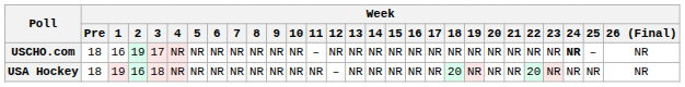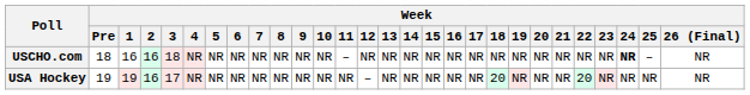 <table class="wikitable" style="white-space:nowrap;">
 <tr>
 <th scope="col" width="100" rowspan="2">Poll</th>
 <th colspan="28">Week</th>
 </tr>
 <tr>
 <th scope="col" width="30">Pre</th>
 <th scope="col" width="30">1</th>
 <th scope="col" width="30">2</th>
 <th scope="col" width="30">3</th>
 <th scope="col" width="30">4</th>
 <th scope="col" width="30">5</th>
 <th scope="col" width="30">6</th>
 <th scope="col" width="30">7</th>
 <th scope="col" width="30">8</th>
 <th scope="col" width="30">9</th>
 <th scope="col" width="30">10</th>
 <th scope="col" width="30">11</th>
 <th scope="col" width="30">12</th>
 <th scope="col" width="30">13</th>
 <th scope="col" width="30">14</th>
 <th scope="col" width="30">15</th>
 <th scope="col" width="30">16</th>
 <th scope="col" width="30">17</th>
 <th scope="col" width="30">18</th>
 <th scope="col" width="30">19</th>
 <th scope="col" width="30">20</th>
 <th scope="col" width="30">21</th>
 <th scope="col" width="30">22</th>
 <th scope="col" width="30">23</th>
 <th scope="col" width="30">24</th>
 <th scope="col" width="30">25</th>
 <th scope="col" width="30">26 (Final)</th>
 </tr>
 <tr style="text-align:center;">
 <th>USCHO.com</th>
 <td bgcolor=FFFFFF>18</td>
 <td bgcolor=FFFFFF>16</td>
-<td bgcolor=D8FFEB>19</td>
-<td bgcolor=FFE6E6>17</td>
+<td bgcolor=D8FFEB>16</td>
+<td bgcolor=FFE6E6>18</td>
 <td bgcolor=FFE6E6>NR</td>
 <td bgcolor=FFFFFF>NR</td>
 <td bgcolor=FFFFFF>NR</td>
 <td bgcolor=FFFFFF>NR</td>
 <td bgcolor=FFFFFF>NR</td>
 <td bgcolor=FFFFFF>NR</td>
 <td bgcolor=FFFFFF>NR</td>
 <td bgcolor=FFFFFF>–</td>
 <td bgcolor=FFFFFF>NR</td>
 <td bgcolor=FFFFFF>NR</td>
 <td bgcolor=FFFFFF>NR</td>
 <td bgcolor=FFFFFF>NR</td>
 <td bgcolor=FFFFFF>NR</td>
 <td bgcolor=FFFFFF>NR</td>
 <td bgcolor=FFFFFF>NR</td>
 <td bgcolor=FFFFFF>NR</td>
 <td bgcolor=FFFFFF>NR</td>
 <td bgcolor=FFFFFF>NR</td>
 <td bgcolor=FFFFFF>NR</td>
 <td bgcolor=FFFFFF>NR</td>
 <td bgcolor=FFFFFF><strong>NR</strong></td>
 <td bgcolor=FFFFFF>–</td>
 <td bgcolor=FFFFFF>NR</td>
 </tr>
 <tr style="text-align:center;">
 <th>USA Hockey</th>
-<td bgcolor=FFFFFF>18</td>
+<td bgcolor=FFFFFF>19</td>
 <td bgcolor=FFE6E6>19</td>
 <td bgcolor=D8FFEB>16</td>
-<td bgcolor=FFE6E6>18</td>
+<td bgcolor=FFE6E6>17</td>
 <td bgcolor=FFE6E6>NR</td>
 <td bgcolor=FFFFFF>NR</td>
 <td bgcolor=FFFFFF>NR</td>
 <td bgcolor=FFFFFF>NR</td>
 <td bgcolor=FFFFFF>NR</td>
 <td bgcolor=FFFFFF>NR</td>
 <td bgcolor=FFFFFF>NR</td>
 <td bgcolor=FFFFFF>NR</td>
 <td bgcolor=FFFFFF>–</td>
 <td bgcolor=FFFFFF>NR</td>
 <td bgcolor=FFFFFF>NR</td>
 <td bgcolor=FFFFFF>NR</td>
 <td bgcolor=FFFFFF>NR</td>
 <td bgcolor=FFFFFF>NR</td>
 <td bgcolor=D8FFEB>20</td>
 <td bgcolor=FFE6E6>NR</td>
 <td bgcolor=FFFFFF>NR</td>
 <td bgcolor=FFFFFF>NR</td>
 <td bgcolor=D8FFEB>20</td>
 <td bgcolor=FFE6E6>NR</td>
 <td bgcolor=FFFFFF>NR</td>
 <td bgcolor=FFFFFF>NR</td>
 <td bgcolor=FFFFFF>NR</td>
 </tr>
 </table>
